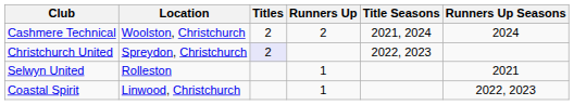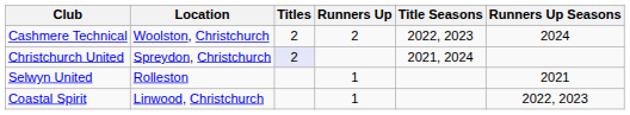 <table class="wikitable sortable" style="text-align:center">
 <tr>
 <th>Club</th>
 <th>Location</th>
 <th>Titles</th>
 <th>Runners Up</th>
 <th>Title Seasons</th>
 <th>Runners Up Seasons</th>
 </tr>
 <tr>
 <td align="left"><a href='#'>Cashmere Technical</a></td>
 <td align="left"><a href='#'>Woolston</a>, <a href='#'>Christchurch</a></td>
 <td>2</td>
 <td>2</td>
-<td>2021, 2024</td>
+<td>2022, 2023</td>
 <td>2024</td>
 </tr>
 <tr>
 <td align="left"><a href='#'>Christchurch United</a></td>
 <td align="left"><a href='#'>Spreydon</a>, <a href='#'>Christchurch</a></td>
 <td style="background: lavender;">2</td>
 <td></td>
-<td>2022, 2023</td>
+<td>2021, 2024</td>
 <td></td>
 </tr>
 <tr>
 <td align="left"><a href='#'>Selwyn United</a></td>
 <td align="left"><a href='#'>Rolleston</a></td>
 <td></td>
 <td>1</td>
 <td></td>
 <td>2021</td>
 </tr>
 <tr>
 <td align="left"><a href='#'>Coastal Spirit</a></td>
 <td align="left"><a href='#'>Linwood</a>, <a href='#'>Christchurch</a></td>
 <td></td>
 <td>1</td>
 <td></td>
 <td>2022, 2023</td>
 </tr>
 </table>
